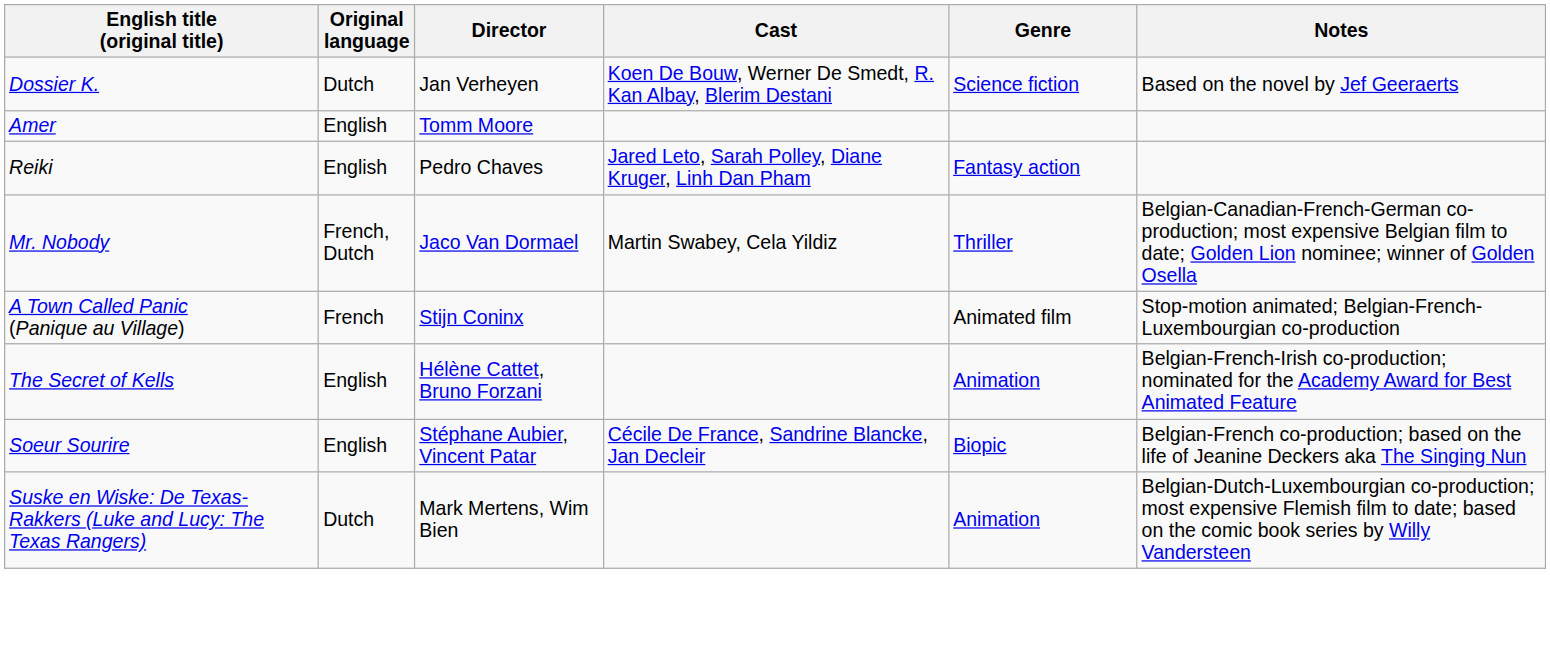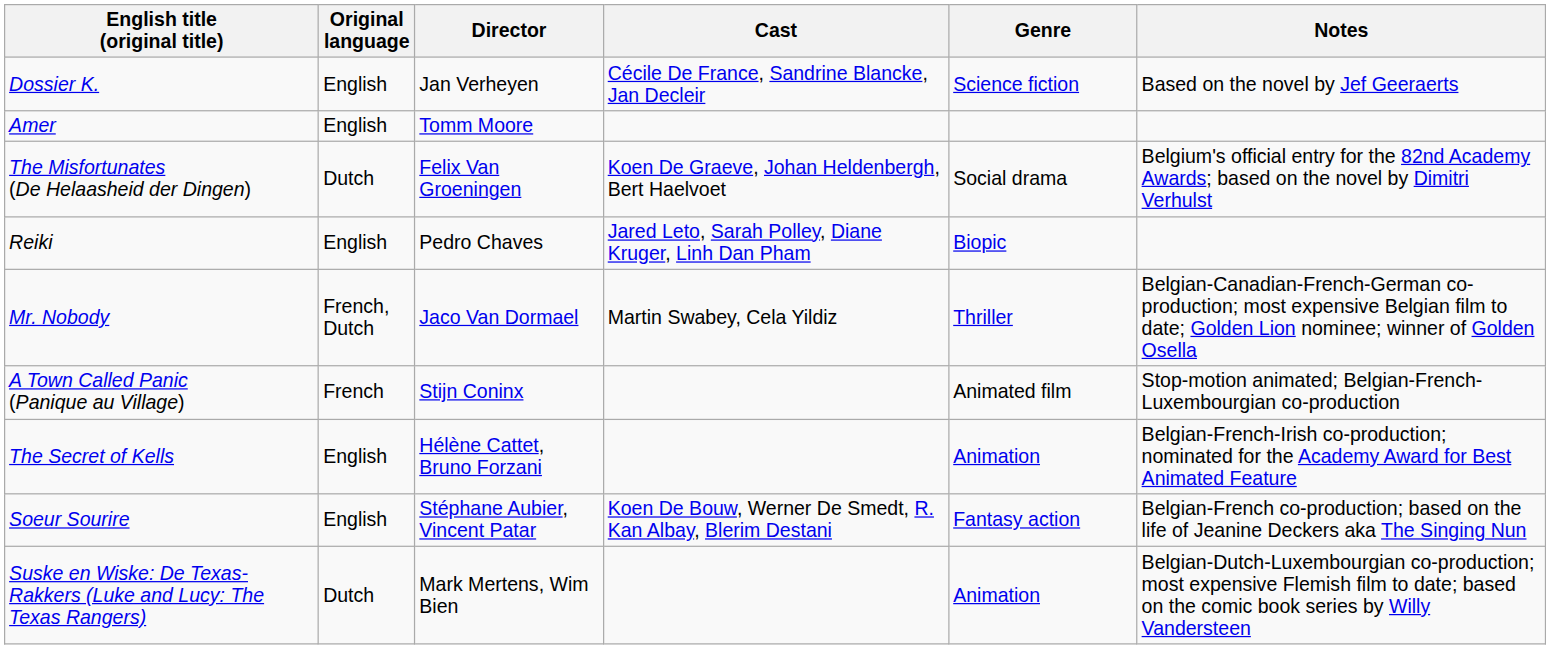 <table class="wikitable" width= "100%">
 <tr>
 <th width=20%>English title <br> (original title)</th>
 <th width=5%>Original language</th>
 <th width=12%>Director</th>
 <th width=22%>Cast</th>
 <th width=12%>Genre</th>
 <th width=26%>Notes</th>
 </tr>
 <tr>
 <td><em><a href='#'>Dossier K.</a></em></td>
-<td>Dutch</td>
+<td>English</td>
 <td>Jan Verheyen</td>
-<td><a href='#'>Koen De Bouw</a>, Werner De Smedt, <a href='#'>R. Kan Albay</a>, <a href='#'>Blerim Destani</a></td>
+<td><a href='#'>Cécile De France</a>, <a href='#'>Sandrine Blancke</a>, <a href='#'>Jan Decleir</a></td>
 <td><a href='#'>Science fiction</a></td>
 <td>Based on the novel by <a href='#'>Jef Geeraerts</a></td>
 </tr>
 <tr>
 <td><em><a href='#'>Amer</a></em></td>
 <td>English</td>
 <td><a href='#'>Tomm Moore</a></td>
 <td></td>
 <td></td>
 <td></td>
 </tr>
 <tr>
+<td><em><a href='#'>The Misfortunates</a></em> <br> (<em>De Helaasheid der Dingen</em>)</td>
+<td>Dutch</td>
+<td><a href='#'>Felix Van Groeningen</a></td>
+<td><a href='#'>Koen De Graeve</a>, <a href='#'>Johan Heldenbergh</a>, Bert Haelvoet</td>
+<td>Social drama</td>
+<td>Belgium's official entry for the <a href='#'>82nd Academy Awards</a>; based on the novel by <a href='#'>Dimitri Verhulst</a></td>
+</tr>
+<tr>
 <td><em>Reiki</em></td>
 <td>English</td>
 <td>Pedro Chaves</td>
 <td><a href='#'>Jared Leto</a>, <a href='#'>Sarah Polley</a>, <a href='#'>Diane Kruger</a>, <a href='#'>Linh Dan Pham</a></td>
-<td><a href='#'>Fantasy action</a></td>
+<td><a href='#'>Biopic</a></td>
 <td></td>
 </tr>
 <tr>
 <td><em><a href='#'>Mr. Nobody</a></em></td>
 <td>French, Dutch</td>
 <td><a href='#'>Jaco Van Dormael</a></td>
 <td>Martin Swabey, Cela Yildiz</td>
 <td><a href='#'>Thriller</a></td>
 <td>Belgian-Canadian-French-German co-production; most expensive Belgian film to date; <a href='#'>Golden Lion</a> nominee; winner of <a href='#'>Golden Osella</a></td>
 </tr>
 <tr>
 <td><em><a href='#'>A Town Called Panic</a></em> <br> (<em>Panique au Village</em>)</td>
 <td>French</td>
 <td><a href='#'>Stijn Coninx</a></td>
 <td></td>
 <td>Animated film</td>
 <td>Stop-motion animated; Belgian-French-Luxembourgian co-production</td>
 </tr>
 <tr>
 <td><em><a href='#'>The Secret of Kells</a></em></td>
 <td>English</td>
 <td><a href='#'>Hélène Cattet</a>, <a href='#'>Bruno Forzani</a></td>
 <td></td>
 <td><a href='#'>Animation</a></td>
 <td>Belgian-French-Irish co-production; nominated for the <a href='#'>Academy Award for Best Animated Feature</a></td>
 </tr>
 <tr>
 <td><em><a href='#'>Soeur Sourire</a></em></td>
 <td>English</td>
 <td><a href='#'>Stéphane Aubier</a>, <a href='#'>Vincent Patar</a></td>
-<td><a href='#'>Cécile De France</a>, <a href='#'>Sandrine Blancke</a>, <a href='#'>Jan Decleir</a></td>
-<td><a href='#'>Biopic</a></td>
+<td><a href='#'>Koen De Bouw</a>, Werner De Smedt, <a href='#'>R. Kan Albay</a>, <a href='#'>Blerim Destani</a></td>
+<td><a href='#'>Fantasy action</a></td>
 <td>Belgian-French co-production; based on the life of Jeanine Deckers aka <a href='#'>The Singing Nun</a></td>
 </tr>
 <tr>
 <td><em><a href='#'>Suske en Wiske: De Texas-Rakkers (Luke and Lucy: The Texas Rangers)</a></em></td>
 <td>Dutch</td>
 <td>Mark Mertens, Wim Bien</td>
 <td></td>
 <td><a href='#'>Animation</a></td>
 <td>Belgian-Dutch-Luxembourgian co-production; most expensive Flemish film to date; based on the comic book series by <a href='#'>Willy Vandersteen</a></td>
 </tr>
 </table>
